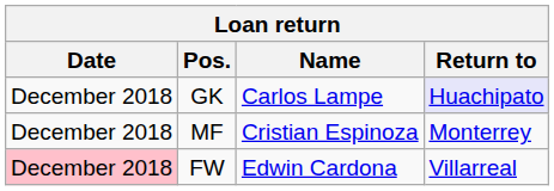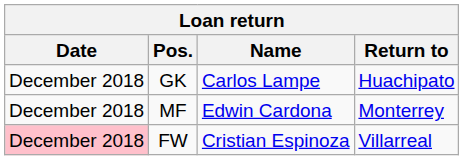 <table class="wikitable" style="font-size:95%;">
 <tr>
 <th colspan="5">Loan return</th>
 </tr>
 <tr>
 <th>Date</th>
 <th>Pos.</th>
 <th>Name</th>
 <th>Return to</th>
 </tr>
 <tr>
 <td>December 2018</td>
 <td align="center">GK</td>
 <td> <a href='#'>Carlos Lampe</a></td>
-<td style="background: lavender;"> <a href='#'>Huachipato</a></td>
+<td> <a href='#'>Huachipato</a></td>
 </tr>
 <tr>
 <td>December 2018</td>
 <td align="center">MF</td>
-<td> <a href='#'>Cristian Espinoza</a></td>
+<td> <a href='#'>Edwin Cardona</a></td>
 <td> <a href='#'>Monterrey</a></td>
 </tr>
 <tr>
 <td style="background: pink;">December 2018</td>
 <td align="center">FW</td>
-<td> <a href='#'>Edwin Cardona</a></td>
+<td> <a href='#'>Cristian Espinoza</a></td>
 <td> <a href='#'>Villarreal</a></td>
 </tr>
 </table>
